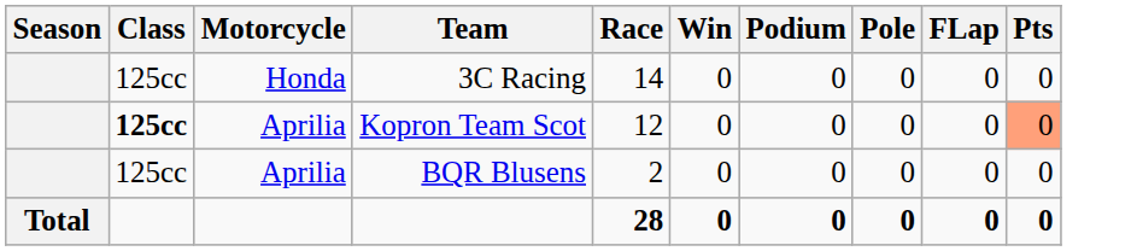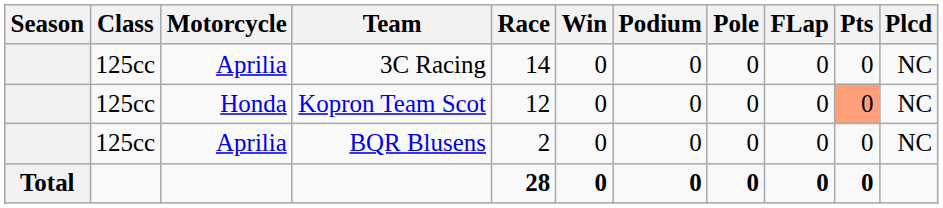 <table class="wikitable" style="text-align:right">
 <tr>
 <th>Season</th>
 <th>Class</th>
 <th>Motorcycle</th>
 <th>Team</th>
 <th>Race</th>
 <th>Win</th>
 <th>Podium</th>
 <th>Pole</th>
 <th>FLap</th>
 <th>Pts</th>
+<th>Plcd</th>
 </tr>
 <tr>
 <th></th>
 <td>125cc</td>
-<td><a href='#'>Honda</a></td>
+<td><a href='#'>Aprilia</a></td>
 <td>3C Racing</td>
 <td>14</td>
 <td>0</td>
 <td>0</td>
 <td>0</td>
 <td>0</td>
 <td>0</td>
+<td>NC</td>
 </tr>
 <tr>
 <th></th>
-<td><strong>125cc</strong></td>
-<td><a href='#'>Aprilia</a></td>
+<td>125cc</td>
+<td><a href='#'>Honda</a></td>
 <td><a href='#'>Kopron Team Scot</a></td>
 <td>12</td>
 <td>0</td>
 <td>0</td>
 <td>0</td>
 <td>0</td>
 <td style="background: lightsalmon;">0</td>
+<td>NC</td>
 </tr>
 <tr>
 <th></th>
 <td>125cc</td>
 <td><a href='#'>Aprilia</a></td>
 <td><a href='#'>BQR Blusens</a></td>
 <td>2</td>
 <td>0</td>
 <td>0</td>
 <td>0</td>
 <td>0</td>
 <td>0</td>
+<td>NC</td>
 </tr>
 <tr>
 <th>Total</th>
 <td></td>
 <td></td>
 <td></td>
 <td><strong>28</strong></td>
 <td><strong>0</strong></td>
 <td><strong>0</strong></td>
 <td><strong>0</strong></td>
 <td><strong>0</strong></td>
 <td><strong>0</strong></td>
+<td></td>
 </tr>
 </table>
